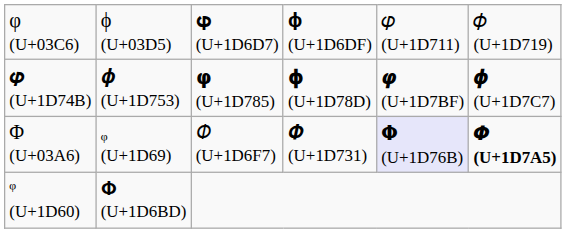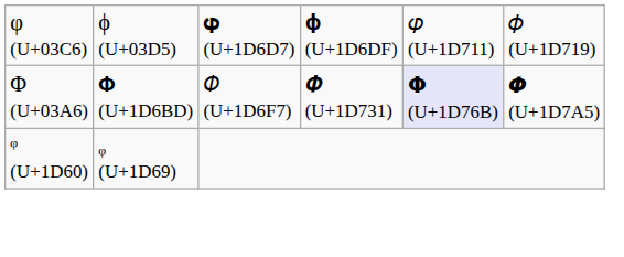 <table class="wikitable">
 <tr>
 <td>φ<br><small>(U+03C6)</small></td>
 <td>ϕ<br><small>(U+03D5)</small></td>
 <td>𝛗<br><small>(U+1D6D7)</small></td>
 <td>𝛟<br><small>(U+1D6DF)</small></td>
 <td>𝜑<br><small>(U+1D711)</small></td>
 <td>𝜙<br><small>(U+1D719)</small></td>
 </tr>
 <tr>
-<td>𝝋<br><small>(U+1D74B)</small></td>
-<td>𝝓<br><small>(U+1D753)</small></td>
-<td>𝞅<br><small>(U+1D785)</small></td>
-<td>𝞍<br><small>(U+1D78D)</small></td>
-<td>𝞿<br><small>(U+1D7BF)</small></td>
-<td>𝟇<br><small>(U+1D7C7)</small></td>
-</tr>
-<tr>
 <td>Φ<br><small>(U+03A6)</small></td>
-<td>ᵩ<br><small>(U+1D69)</small></td>
+<td>𝚽<br><small>(U+1D6BD)</small></td>
 <td>𝛷<br><small>(U+1D6F7)</small></td>
 <td>𝜱<br><small>(U+1D731)</small></td>
 <td style="background: lavender;">𝝫<br><small>(U+1D76B)</small></td>
-<td><strong>𝞥<br><small>(U+1D7A5)</small></strong></td>
+<td>𝞥<br><small>(U+1D7A5)</small></td>
 </tr>
 <tr>
 <td>ᵠ<br><small>(U+1D60)</small></td>
-<td>𝚽<br><small>(U+1D6BD)</small></td>
+<td>ᵩ<br><small>(U+1D69)</small></td>
 </tr>
 </table>
